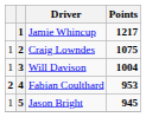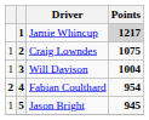 <table class="wikitable" style="font-size: 95%;">
 <tr>
 <th></th>
 <th></th>
 <th>Driver</th>
 <th>Points</th>
 </tr>
 <tr>
 <td></td>
 <th>1</th>
 <td><a href='#'>Jamie Whincup</a></td>
-<td align="right"><strong>1217</strong></td>
+<td align="right" style="background: lightgrey;"><strong>1217</strong></td>
 </tr>
 <tr>
 <td> 1</td>
 <th>2</th>
 <td><a href='#'>Craig Lowndes</a></td>
 <td align="right"><strong>1075</strong></td>
 </tr>
 <tr>
 <td> 1</td>
 <th>3</th>
 <td><a href='#'>Will Davison</a></td>
 <td align="right"><strong>1004</strong></td>
 </tr>
 <tr>
 <td><strong> 2</strong></td>
 <th>4</th>
 <td><a href='#'>Fabian Coulthard</a></td>
-<td align="right"><strong>953</strong></td>
+<td align="right"><strong>954</strong></td>
 </tr>
 <tr>
 <td> 1</td>
 <th>5</th>
 <td><a href='#'>Jason Bright</a></td>
 <td align="right"><strong>945</strong></td>
 </tr>
 <tr>
 </tr>
 </table>
